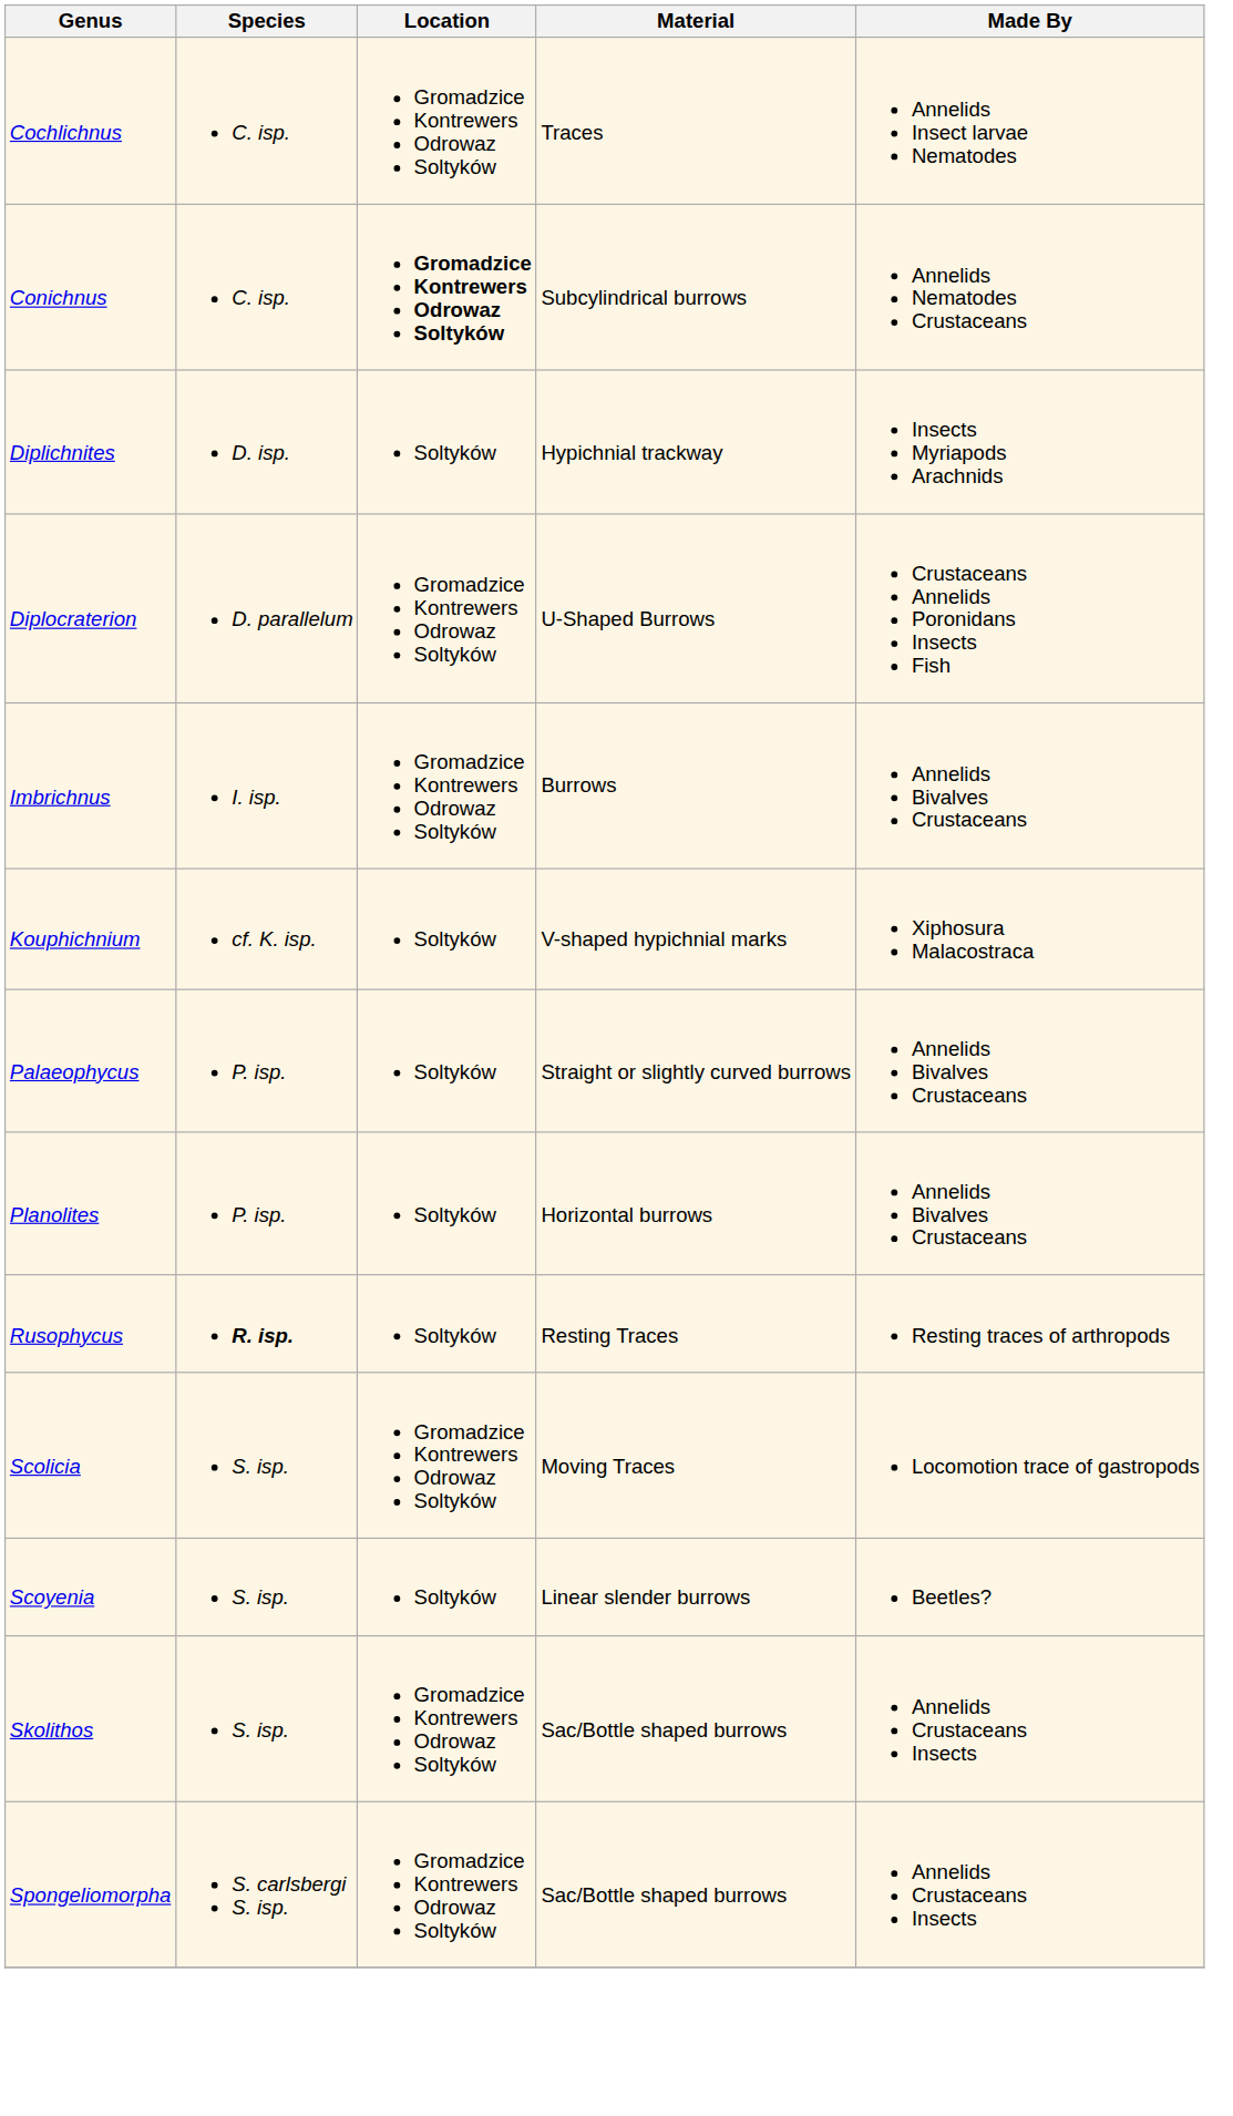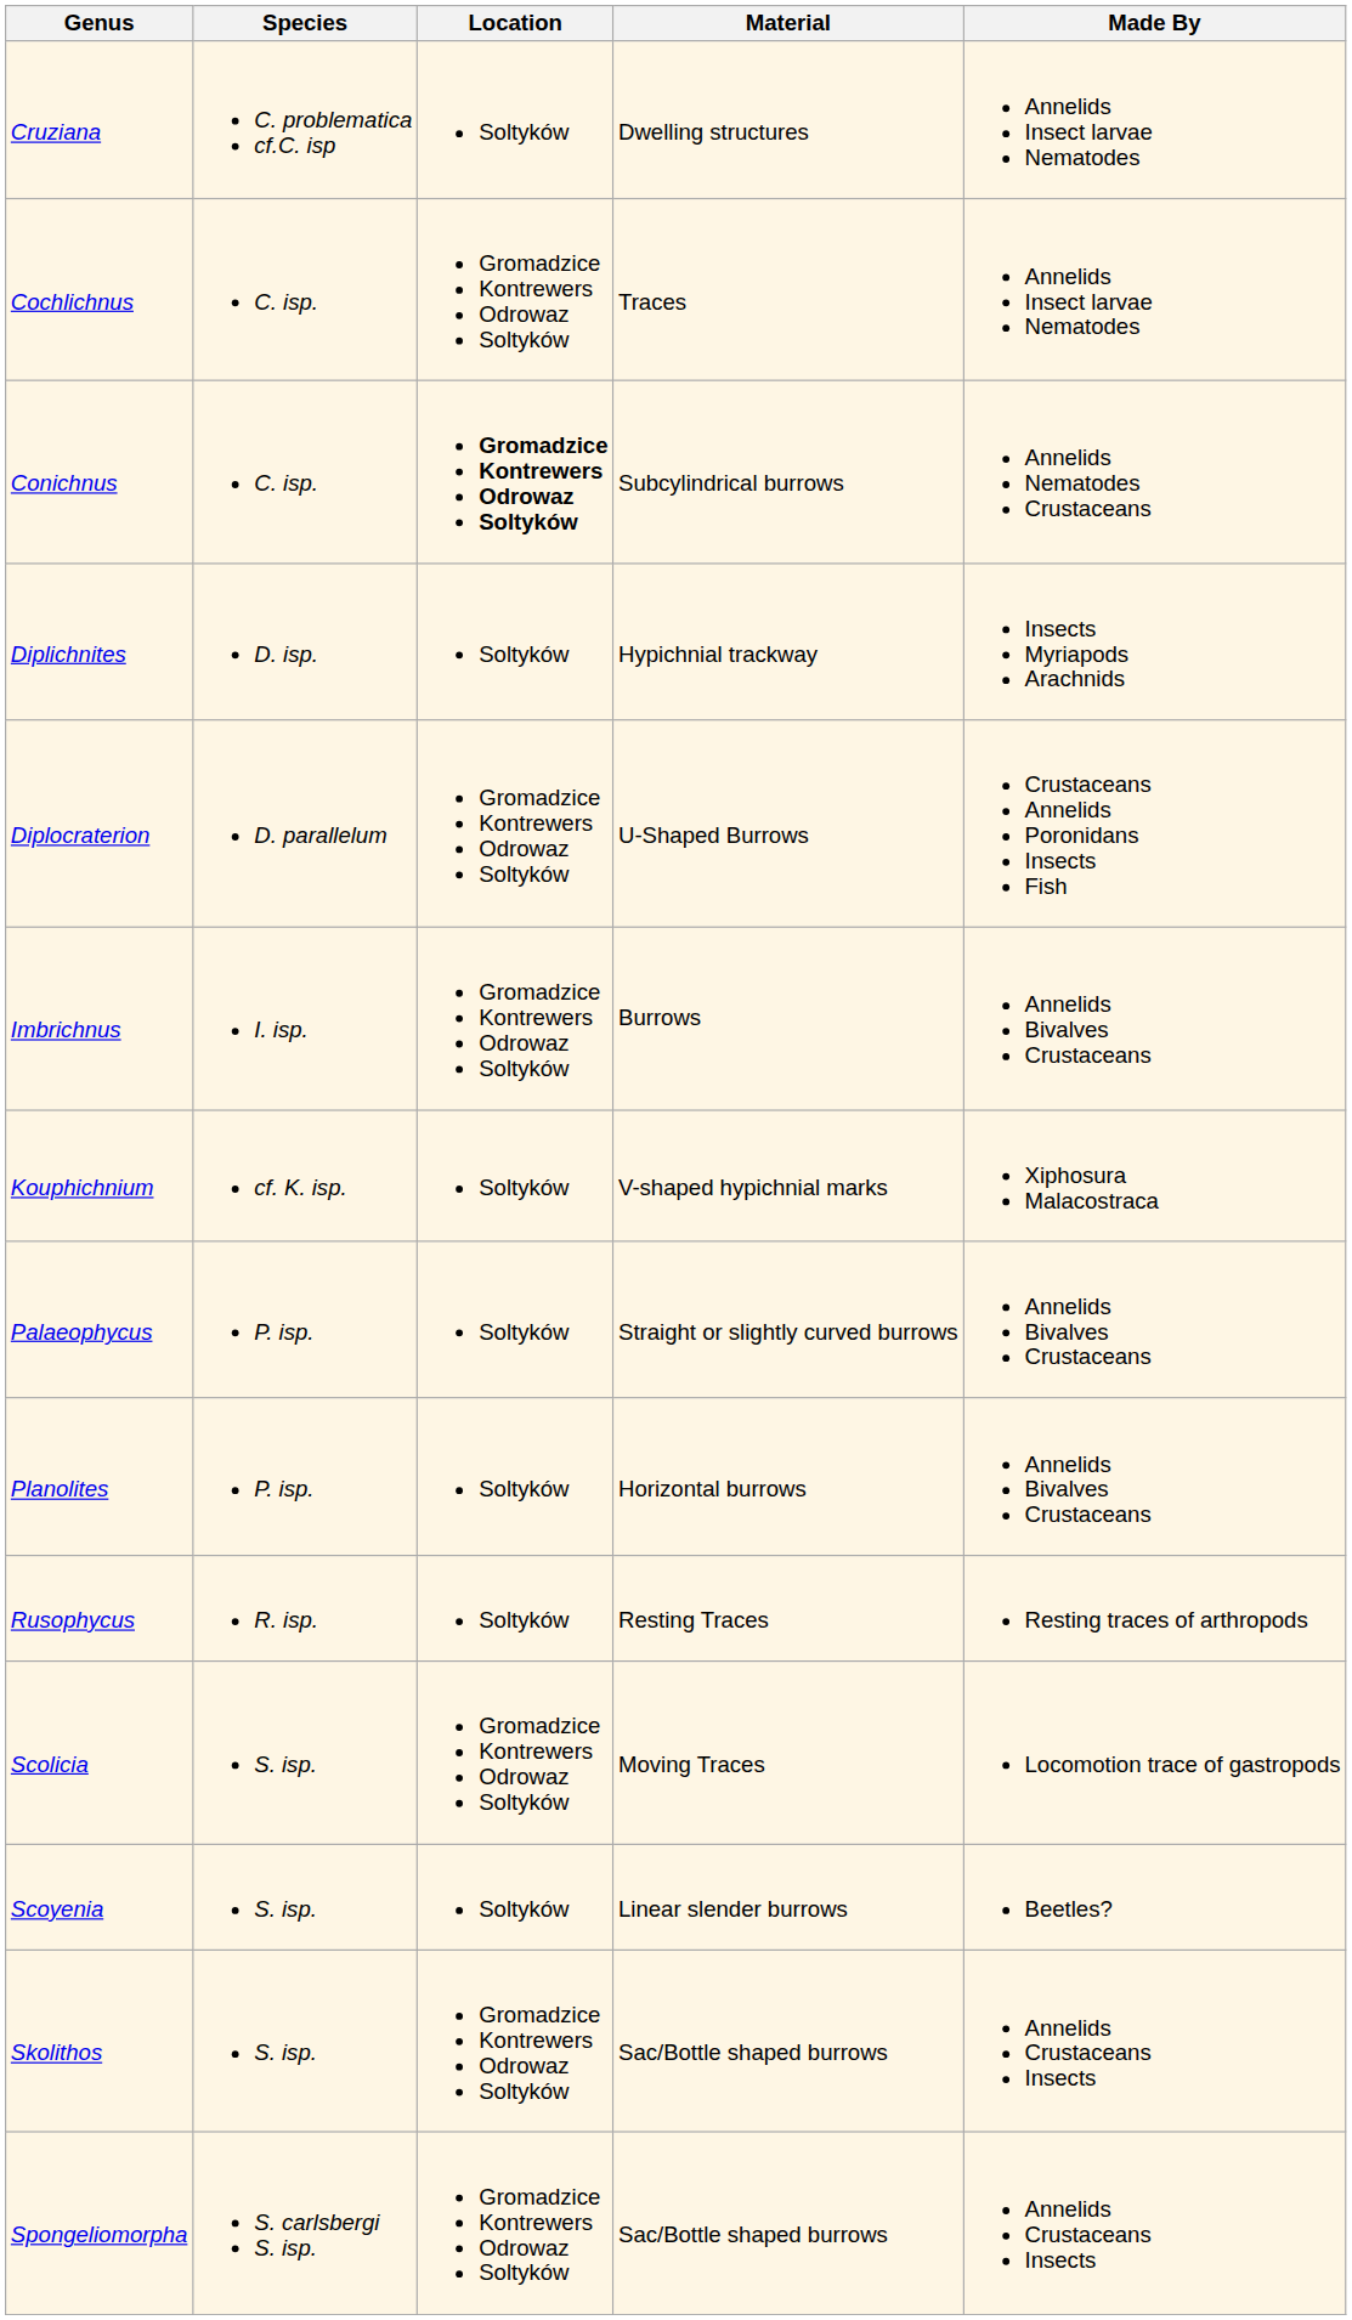 <table class="wikitable">
 <tr>
 <th>Genus</th>
 <th>Species</th>
 <th>Location</th>
 <th>Material</th>
 <th>Made By</th>
+</tr>
+<tr>
+<td style="background:#FEF6E4;"><br><em><a href='#'>Cruziana</a></em></td>
+<td style="background:#FEF6E4;"><br><ul><li><em>C. problematica</em></li><li><em>cf.C. isp</em></li></ul></td>
+<td style="background:#FEF6E4;"><br><ul><li>Soltyków</li></ul></td>
+<td style="background:#FEF6E4;"><br>Dwelling structures</td>
+<td style="background:#FEF6E4;"><br><ul><li>Annelids</li><li>Insect larvae</li><li>Nematodes</li></ul></td>
 </tr>
 <tr>
 <td style="background:#FEF6E4;"><br><em><a href='#'>Cochlichnus</a></em></td>
 <td style="background:#FEF6E4;"><br><ul><li><em>C. isp.</em></li></ul></td>
 <td style="background:#FEF6E4;"><br><ul><li>Gromadzice</li><li>Kontrewers</li><li>Odrowaz</li><li>Soltyków</li></ul></td>
 <td style="background:#FEF6E4;"><br>Traces</td>
 <td style="background:#FEF6E4;"><br><ul><li>Annelids</li><li>Insect larvae</li><li>Nematodes</li></ul></td>
 </tr>
 <tr>
 <td style="background:#FEF6E4;"><br><em><a href='#'>Conichnus</a></em></td>
 <td style="background:#FEF6E4;"><br><ul><li><em>C. isp.</em></li></ul></td>
 <td style="background:#FEF6E4;"><strong><br><ul><li>Gromadzice</li><li>Kontrewers</li><li>Odrowaz</li><li>Soltyków</li></ul></strong></td>
 <td style="background:#FEF6E4;"><br>Subcylindrical burrows</td>
 <td style="background:#FEF6E4;"><br><ul><li>Annelids</li><li>Nematodes</li><li>Crustaceans</li></ul></td>
 </tr>
 <tr>
 <td style="background:#FEF6E4;"><br><em><a href='#'>Diplichnites</a></em></td>
 <td style="background:#FEF6E4;"><br><ul><li><em>D. isp.</em></li></ul></td>
 <td style="background:#FEF6E4;"><br><ul><li>Soltyków</li></ul></td>
 <td style="background:#FEF6E4;"><br>Hypichnial trackway</td>
 <td style="background:#FEF6E4;"><br><ul><li>Insects</li><li>Myriapods</li><li>Arachnids</li></ul></td>
 </tr>
 <tr>
 <td style="background:#FEF6E4;"><br><em><a href='#'>Diplocraterion</a></em></td>
 <td style="background:#FEF6E4;"><br><ul><li><em>D. parallelum</em></li></ul></td>
 <td style="background:#FEF6E4;"><br><ul><li>Gromadzice</li><li>Kontrewers</li><li>Odrowaz</li><li>Soltyków</li></ul></td>
 <td style="background:#FEF6E4;"><br>U-Shaped Burrows</td>
 <td style="background:#FEF6E4;"><br><ul><li>Crustaceans</li><li>Annelids</li><li>Poronidans</li><li>Insects</li><li>Fish</li></ul></td>
 </tr>
 <tr>
 <td style="background:#FEF6E4;"><br><em><a href='#'>Imbrichnus</a></em></td>
 <td style="background:#FEF6E4;"><br><ul><li><em>I. isp.</em></li></ul></td>
 <td style="background:#FEF6E4;"><br><ul><li>Gromadzice</li><li>Kontrewers</li><li>Odrowaz</li><li>Soltyków</li></ul></td>
 <td style="background:#FEF6E4;">Burrows</td>
 <td style="background:#FEF6E4;"><br><ul><li>Annelids</li><li>Bivalves</li><li>Crustaceans</li></ul></td>
 </tr>
 <tr>
 <td style="background:#FEF6E4;"><br><em><a href='#'>Kouphichnium</a></em></td>
 <td style="background:#FEF6E4;"><br><ul><li><em>cf. K. isp.</em></li></ul></td>
 <td style="background:#FEF6E4;"><br><ul><li>Soltyków</li></ul></td>
 <td style="background:#FEF6E4;"><br>V-shaped hypichnial marks</td>
 <td style="background:#FEF6E4;"><br><ul><li>Xiphosura</li><li>Malacostraca</li></ul></td>
 </tr>
 <tr>
 <td style="background:#FEF6E4;"><br><em><a href='#'>Palaeophycus</a></em></td>
 <td style="background:#FEF6E4;"><br><ul><li><em>P. isp.</em></li></ul></td>
 <td style="background:#FEF6E4;"><br><ul><li>Soltyków</li></ul></td>
 <td style="background:#FEF6E4;"><br>Straight or slightly curved burrows</td>
 <td style="background:#FEF6E4;"><br><ul><li>Annelids</li><li>Bivalves</li><li>Crustaceans</li></ul></td>
 </tr>
 <tr>
 <td style="background:#FEF6E4;"><br><em><a href='#'>Planolites</a></em></td>
 <td style="background:#FEF6E4;"><br><ul><li><em>P. isp.</em></li></ul></td>
 <td style="background:#FEF6E4;"><br><ul><li>Soltyków</li></ul></td>
 <td style="background:#FEF6E4;"><br>Horizontal burrows</td>
 <td style="background:#FEF6E4;"><br><ul><li>Annelids</li><li>Bivalves</li><li>Crustaceans</li></ul></td>
 </tr>
 <tr>
 <td style="background:#FEF6E4;"><br><em><a href='#'>Rusophycus</a></em></td>
-<td style="background:#FEF6E4;"><strong><br><ul><li><em>R. isp.</em></li></ul></strong></td>
+<td style="background:#FEF6E4;"><br><ul><li><em>R. isp.</em></li></ul></td>
 <td style="background:#FEF6E4;"><br><ul><li>Soltyków</li></ul></td>
 <td style="background:#FEF6E4;"><br>Resting Traces</td>
 <td style="background:#FEF6E4;"><br><ul><li>Resting traces of arthropods</li></ul></td>
 </tr>
 <tr>
 <td style="background:#FEF6E4;"><br><em><a href='#'>Scolicia</a></em></td>
 <td style="background:#FEF6E4;"><br><ul><li><em>S. isp.</em></li></ul></td>
 <td style="background:#FEF6E4;"><br><ul><li>Gromadzice</li><li>Kontrewers</li><li>Odrowaz</li><li>Soltyków</li></ul></td>
 <td style="background:#FEF6E4;"><br>Moving Traces</td>
 <td style="background:#FEF6E4;"><br><ul><li>Locomotion trace of gastropods</li></ul></td>
 </tr>
 <tr>
 <td style="background:#FEF6E4;"><br><em><a href='#'>Scoyenia</a></em></td>
 <td style="background:#FEF6E4;"><br><ul><li><em>S. isp.</em></li></ul></td>
 <td style="background:#FEF6E4;"><br><ul><li>Soltyków</li></ul></td>
 <td style="background:#FEF6E4;"><br>Linear slender burrows</td>
 <td style="background:#FEF6E4;"><br><ul><li>Beetles?</li></ul></td>
 </tr>
 <tr>
 <td style="background:#FEF6E4;"><br><em><a href='#'>Skolithos</a></em></td>
 <td style="background:#FEF6E4;"><br><ul><li><em>S. isp.</em></li></ul></td>
 <td style="background:#FEF6E4;"><br><ul><li>Gromadzice</li><li>Kontrewers</li><li>Odrowaz</li><li>Soltyków</li></ul></td>
 <td style="background:#FEF6E4;"><br>Sac/Bottle shaped burrows</td>
 <td style="background:#FEF6E4;"><br><ul><li>Annelids</li><li>Crustaceans</li><li>Insects</li></ul></td>
 </tr>
 <tr>
 <td style="background:#FEF6E4;"><br><em><a href='#'>Spongeliomorpha</a></em></td>
 <td style="background:#FEF6E4;"><br><ul><li><em>S. carlsbergi</em></li><li><em>S. isp.</em></li></ul></td>
 <td style="background:#FEF6E4;"><br><ul><li>Gromadzice</li><li>Kontrewers</li><li>Odrowaz</li><li>Soltyków</li></ul></td>
 <td style="background:#FEF6E4;"><br>Sac/Bottle shaped burrows</td>
 <td style="background:#FEF6E4;"><br><ul><li>Annelids</li><li>Crustaceans</li><li>Insects</li></ul></td>
 </tr>
 <tr>
 </tr>
 </table>
